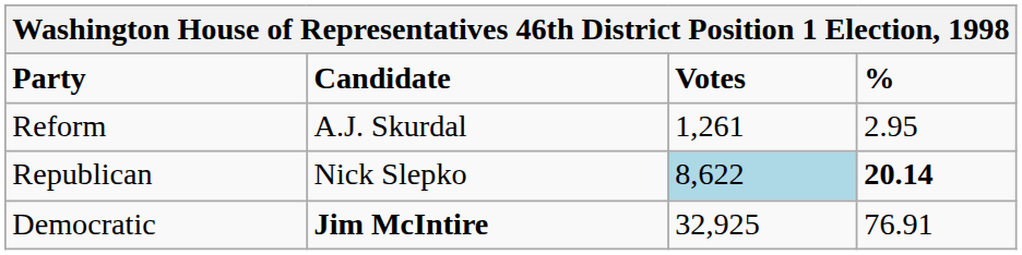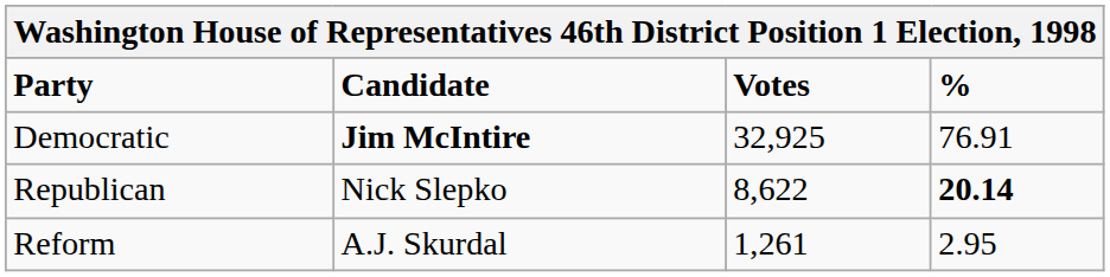 <table class="wikitable">
 <tr>
 <th colspan="4">Washington House of Representatives 46th District Position 1 Election, 1998</th>
 </tr>
 <tr>
 <td><strong>Party</strong></td>
 <td><strong>Candidate</strong></td>
 <td><strong>Votes</strong></td>
 <td><strong>%</strong></td>
 </tr>
 <tr>
+<td>Democratic</td>
+<td><strong>Jim McIntire</strong></td>
+<td>32,925</td>
+<td>76.91</td>
+</tr>
+<tr>
+<td>Republican</td>
+<td>Nick Slepko</td>
+<td>8,622</td>
+<td><strong>20.14</strong></td>
+</tr>
+<tr>
 <td>Reform</td>
 <td>A.J. Skurdal</td>
 <td>1,261</td>
 <td>2.95</td>
 </tr>
-<tr>
-<td>Republican</td>
-<td>Nick Slepko</td>
-<td style="background: lightblue;">8,622</td>
-<td><strong>20.14</strong></td>
-</tr>
-<tr>
-<td>Democratic</td>
-<td><strong>Jim McIntire</strong></td>
-<td>32,925</td>
-<td>76.91</td>
-</tr>
 </table>
